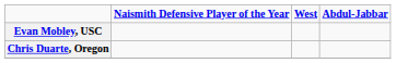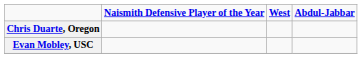 <table class="wikitable" style="white-space:nowrap; font-size:90%;">
 <tr>
 <td></td>
 <td><strong><a href='#'>Naismith Defensive Player of the Year</a></strong></td>
 <td><strong><a href='#'>West</a></strong></td>
 <td><strong><a href='#'>Abdul-Jabbar</a></strong></td>
 </tr>
 <tr>
-<th><a href='#'>Evan Mobley</a>, USC</th>
+<th><a href='#'>Chris Duarte</a>, Oregon</th>
 <td></td>
 <td></td>
 <td></td>
 </tr>
 <tr>
-<th><a href='#'>Chris Duarte</a>, Oregon</th>
+<th><a href='#'>Evan Mobley</a>, USC</th>
 <td></td>
 <td></td>
 <td></td>
 </tr>
 <tr>
 </tr>
 </table>
